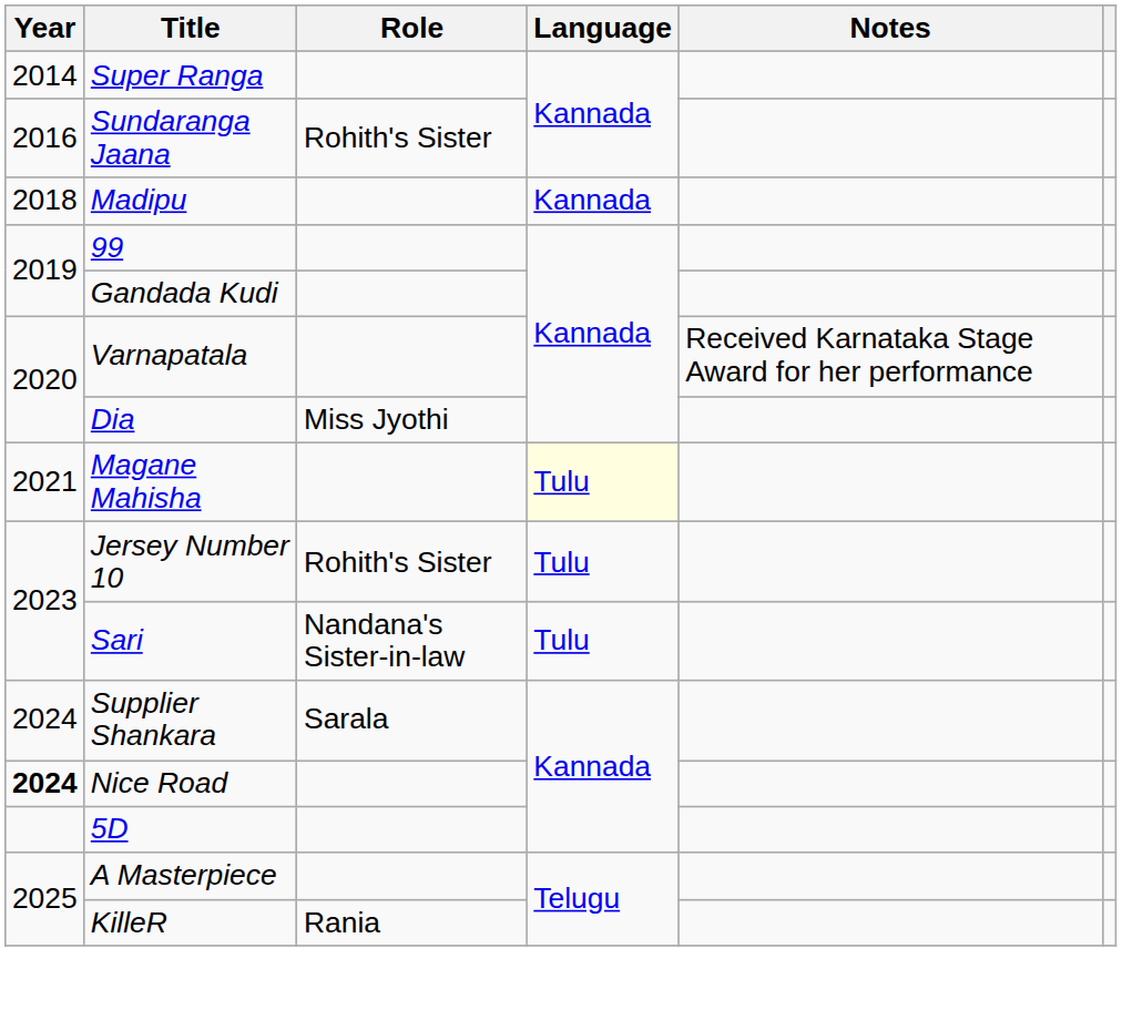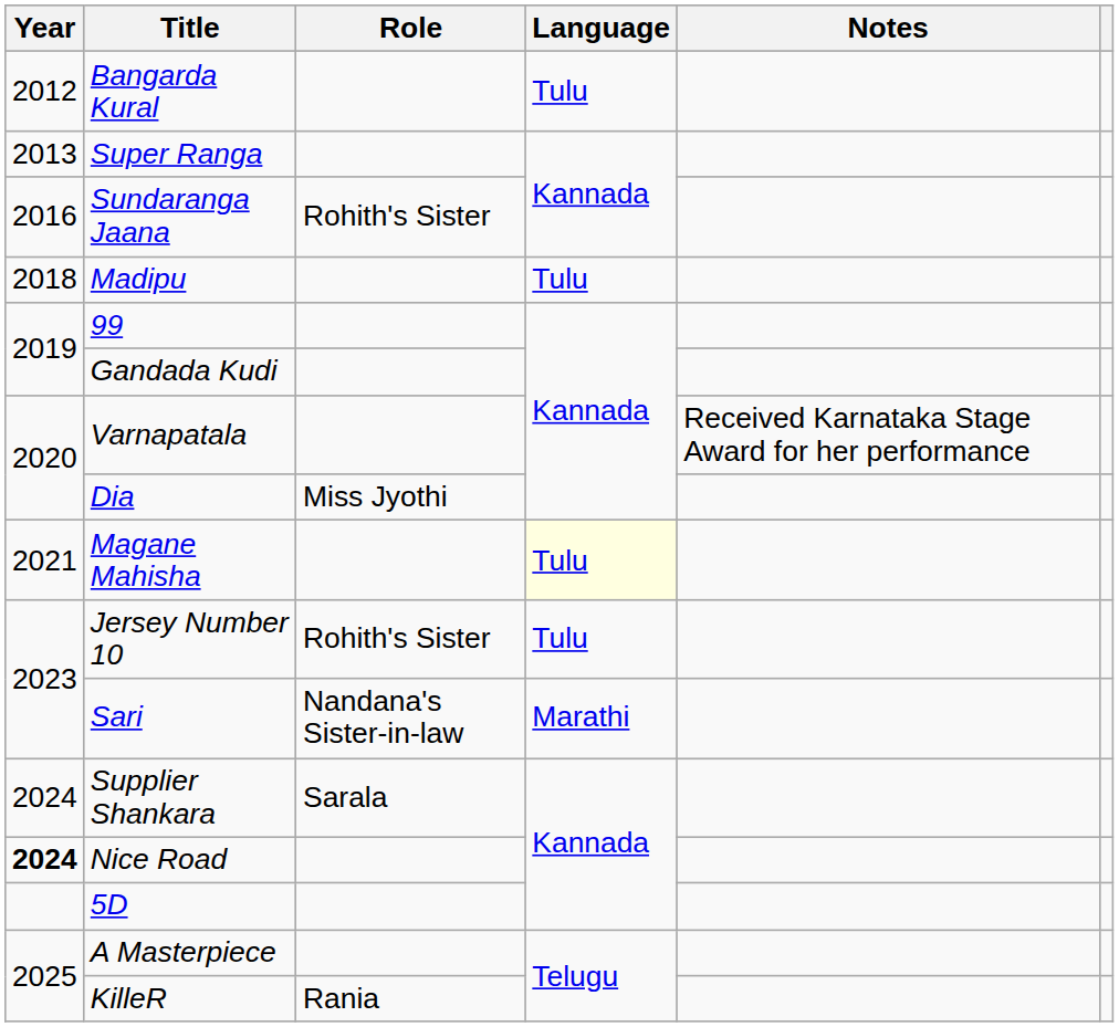 <table class="wikitable plainrowheaders sortable">
 <tr>
 <th scope="col">Year</th>
 <th scope="col">Title</th>
 <th scope="col">Role</th>
 <th><strong>Language</strong></th>
 <th>Notes</th>
 <th class="unsortable" scope="col"></th>
 </tr>
 <tr>
-<td>2014</td>
+<td>2012</td>
+<td><em><a href='#'>Bangarda Kural</a></em></td>
+<td></td>
+<td><a href='#'>Tulu</a></td>
+<td></td>
+<td></td>
+</tr>
+<tr>
+<td>2013</td>
 <td><em><a href='#'>Super Ranga</a></em></td>
 <td></td>
 <td rowspan="2"><a href='#'>Kannada</a></td>
 <td></td>
 <td></td>
 </tr>
 <tr>
 <td>2016</td>
 <td><em><a href='#'>Sundaranga Jaana</a></em></td>
 <td>Rohith's Sister</td>
 <td></td>
 <td></td>
 </tr>
 <tr>
 <td>2018</td>
 <td><em><a href='#'>Madipu</a></em></td>
 <td></td>
-<td><a href='#'>Kannada</a></td>
+<td><a href='#'>Tulu</a></td>
 <td></td>
 <td></td>
 </tr>
 <tr>
 <td rowspan="2">2019</td>
 <td><a href='#'><em>99</em></a></td>
 <td></td>
 <td rowspan="4"><a href='#'>Kannada</a></td>
 <td></td>
 <td></td>
 </tr>
 <tr>
 <td><em>Gandada Kudi</em></td>
 <td></td>
 <td></td>
 <td></td>
 </tr>
 <tr>
 <td rowspan="2">2020</td>
 <td><em>Varnapatala</em></td>
 <td></td>
 <td>Received Karnataka Stage Award for her performance</td>
 <td></td>
 </tr>
 <tr>
 <td><a href='#'><em>Dia</em></a></td>
 <td>Miss Jyothi</td>
 <td></td>
 <td></td>
 </tr>
 <tr>
 <td>2021</td>
 <td><em><a href='#'>Magane Mahisha</a></em></td>
 <td></td>
 <td style="background: lightyellow;"><a href='#'>Tulu</a></td>
 <td></td>
 <td></td>
 </tr>
 <tr>
 <td rowspan="2">2023</td>
 <td><em>Jersey Number 10</em></td>
 <td>Rohith's Sister</td>
 <td><a href='#'>Tulu</a></td>
 <td></td>
 <td></td>
 </tr>
 <tr>
 <td><em><a href='#'>Sari</a></em></td>
 <td>Nandana's Sister-in-law</td>
-<td><a href='#'>Tulu</a></td>
+<td><a href='#'>Marathi</a></td>
 <td></td>
 <td></td>
 </tr>
 <tr>
 <td>2024</td>
 <td><em>Supplier Shankara</em></td>
 <td>Sarala</td>
 <td rowspan="3"><a href='#'>Kannada</a></td>
 <td></td>
 <td></td>
 </tr>
 <tr>
 <td><strong>2024</strong></td>
 <td><em>Nice Road</em></td>
 <td></td>
 <td></td>
 <td></td>
 </tr>
 <tr>
 <td></td>
 <td><a href='#'><em>5D</em></a></td>
 <td></td>
 <td></td>
 <td></td>
 </tr>
 <tr>
 <td rowspan="2">2025</td>
 <td><em>A Masterpiece</em></td>
 <td></td>
 <td rowspan="2"><a href='#'>Telugu</a></td>
 <td></td>
 <td></td>
 </tr>
 <tr>
 <td><em>KilleR</em></td>
 <td>Rania</td>
 <td></td>
 <td></td>
 </tr>
 </table>
